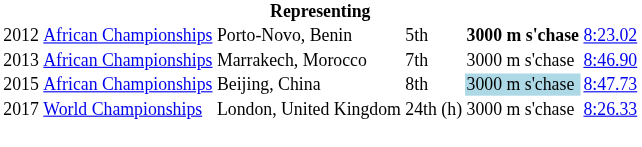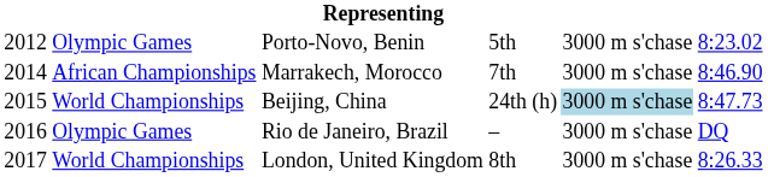 <table>
 <tr>
 <th colspan="6">Representing </th>
 </tr>
 <tr>
 <td>2012</td>
-<td><a href='#'>African Championships</a></td>
+<td><a href='#'>Olympic Games</a></td>
 <td>Porto-Novo, Benin</td>
 <td>5th</td>
-<td><strong>3000 m s'chase</strong></td>
+<td>3000 m s'chase</td>
 <td><a href='#'>8:23.02</a></td>
 </tr>
 <tr>
-<td>2013</td>
+<td>2014</td>
 <td><a href='#'>African Championships</a></td>
 <td>Marrakech, Morocco</td>
 <td>7th</td>
 <td>3000 m s'chase</td>
 <td><a href='#'>8:46.90</a></td>
 </tr>
 <tr>
 <td>2015</td>
-<td><a href='#'>African Championships</a></td>
+<td><a href='#'>World Championships</a></td>
 <td>Beijing, China</td>
-<td>8th</td>
+<td>24th (h)</td>
 <td style="background: lightblue;">3000 m s'chase</td>
 <td><a href='#'>8:47.73</a></td>
+</tr>
+<tr>
+<td>2016</td>
+<td><a href='#'>Olympic Games</a></td>
+<td>Rio de Janeiro, Brazil</td>
+<td>–</td>
+<td>3000 m s'chase</td>
+<td><a href='#'>DQ</a></td>
 </tr>
 <tr>
 <td>2017</td>
 <td><a href='#'>World Championships</a></td>
 <td>London, United Kingdom</td>
-<td>24th (h)</td>
+<td>8th</td>
 <td>3000 m s'chase</td>
 <td><a href='#'>8:26.33</a></td>
 </tr>
 </table>
